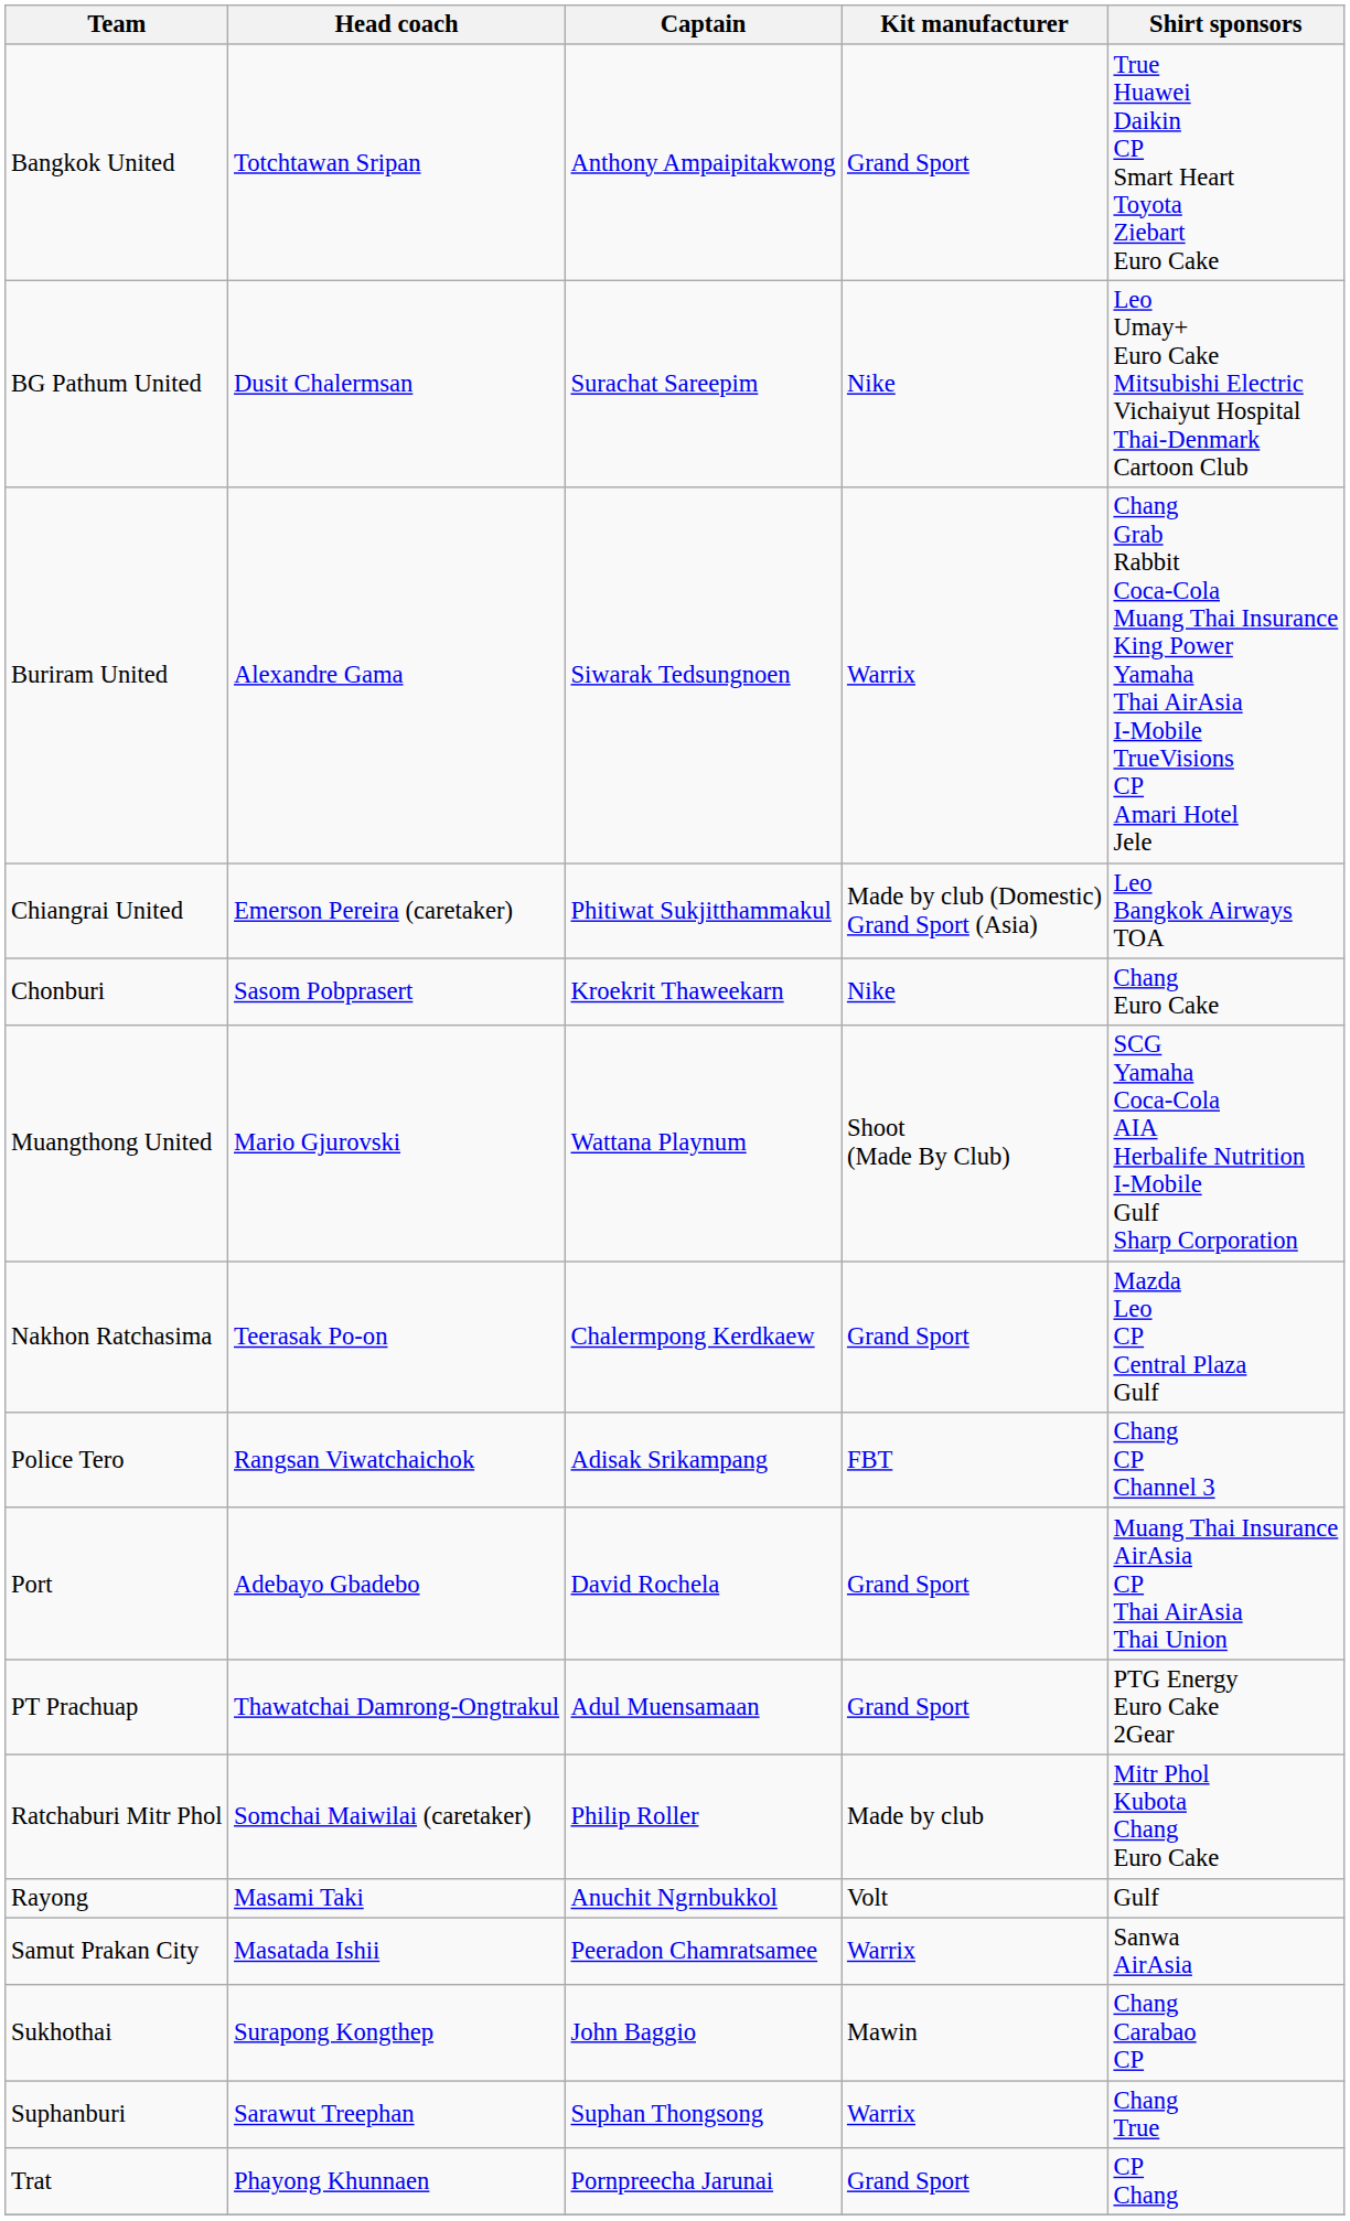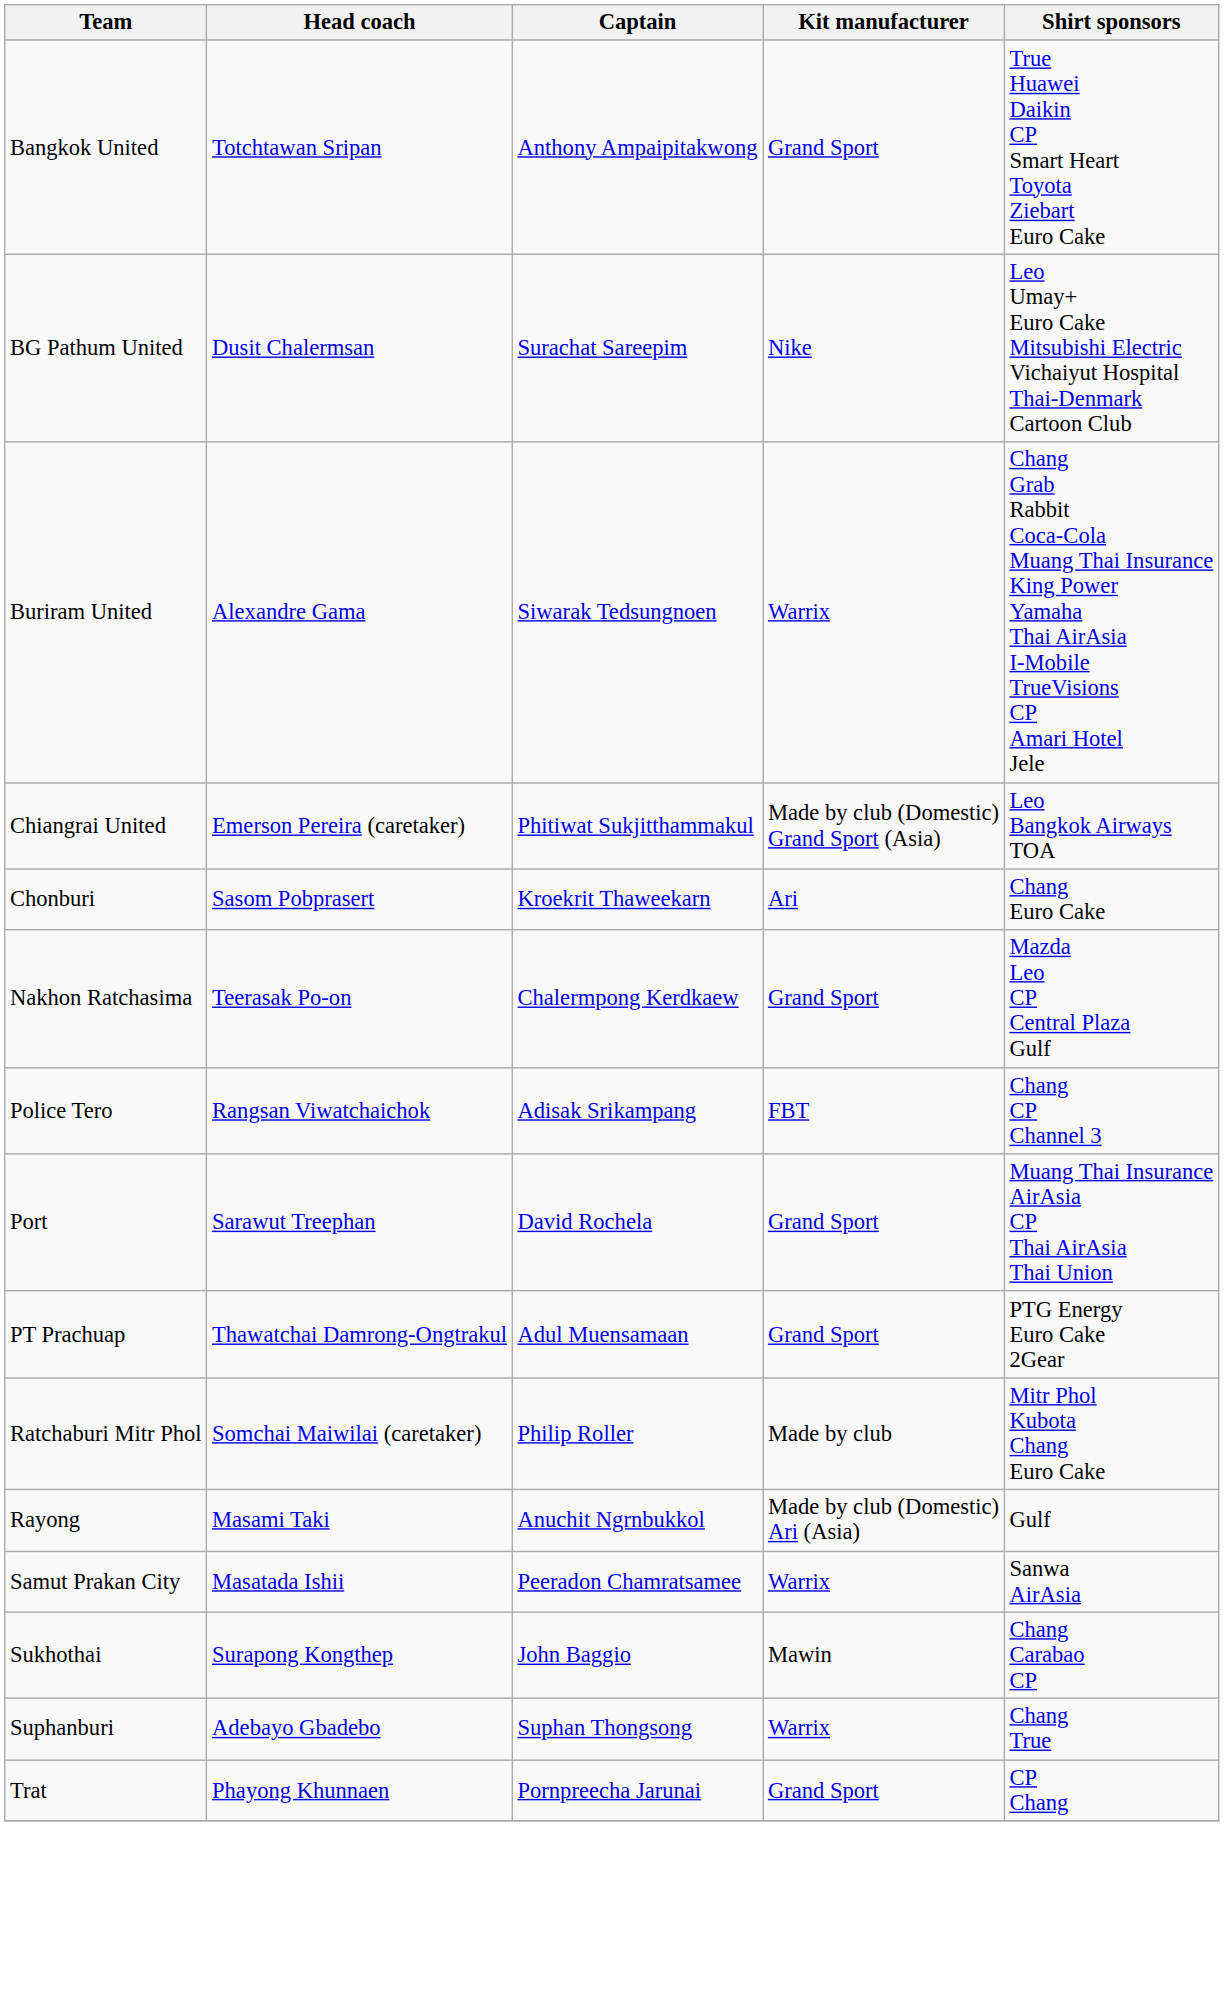 <table class="wikitable sortable" style="text-align: left;">
 <tr>
 <th>Team</th>
 <th>Head coach</th>
 <th>Captain</th>
 <th>Kit manufacturer</th>
 <th>Shirt sponsors</th>
 </tr>
 <tr>
 <td>Bangkok United</td>
 <td> <a href='#'>Totchtawan Sripan</a></td>
 <td> <a href='#'>Anthony Ampaipitakwong</a></td>
 <td><a href='#'>Grand Sport</a></td>
 <td><a href='#'>True</a><br><a href='#'>Huawei</a><br><a href='#'>Daikin</a><br><a href='#'>CP</a><br>Smart Heart<br><a href='#'>Toyota</a><br><a href='#'>Ziebart</a><br>Euro Cake</td>
 </tr>
 <tr>
 <td>BG Pathum United</td>
 <td> <a href='#'>Dusit Chalermsan</a></td>
 <td> <a href='#'>Surachat Sareepim</a></td>
 <td><a href='#'>Nike</a></td>
 <td><a href='#'>Leo</a><br>Umay+<br>Euro Cake<br><a href='#'>Mitsubishi Electric</a><br>Vichaiyut Hospital<br><a href='#'>Thai-Denmark</a><br>Cartoon Club</td>
 </tr>
 <tr>
 <td>Buriram United</td>
 <td> <a href='#'>Alexandre Gama</a></td>
 <td> <a href='#'>Siwarak Tedsungnoen</a></td>
 <td><a href='#'>Warrix</a></td>
 <td><a href='#'>Chang</a><br><a href='#'>Grab</a><br>Rabbit<br><a href='#'>Coca-Cola</a><br><a href='#'>Muang Thai Insurance</a><br><a href='#'>King Power</a><br><a href='#'>Yamaha</a><br><a href='#'>Thai AirAsia</a><br><a href='#'>I-Mobile</a><br><a href='#'>TrueVisions</a><br><a href='#'>CP</a><br><a href='#'>Amari Hotel</a><br>Jele</td>
 </tr>
 <tr>
 <td>Chiangrai United</td>
 <td> <a href='#'>Emerson Pereira</a> (caretaker)</td>
 <td> <a href='#'>Phitiwat Sukjitthammakul</a></td>
 <td>Made by club (Domestic) <br> <a href='#'>Grand Sport</a> (Asia)</td>
 <td><a href='#'>Leo</a><br><a href='#'>Bangkok Airways</a><br>TOA</td>
 </tr>
 <tr>
 <td>Chonburi</td>
 <td> <a href='#'>Sasom Pobprasert</a></td>
 <td> <a href='#'>Kroekrit Thaweekarn</a></td>
-<td><a href='#'>Nike</a></td>
+<td><a href='#'>Ari</a></td>
 <td><a href='#'>Chang</a><br>Euro Cake</td>
-</tr>
-<tr>
-<td>Muangthong United</td>
-<td> <a href='#'>Mario Gjurovski</a></td>
-<td> <a href='#'>Wattana Playnum</a></td>
-<td>Shoot<br>(Made By Club)</td>
-<td><a href='#'>SCG</a><br><a href='#'>Yamaha</a><br><a href='#'>Coca-Cola</a><br><a href='#'>AIA</a><br><a href='#'>Herbalife Nutrition</a><br><a href='#'>I-Mobile</a><br>Gulf<br><a href='#'>Sharp Corporation</a></td>
 </tr>
 <tr>
 <td>Nakhon Ratchasima</td>
 <td> <a href='#'>Teerasak Po-on</a></td>
 <td> <a href='#'>Chalermpong Kerdkaew</a></td>
 <td><a href='#'>Grand Sport</a></td>
 <td><a href='#'>Mazda</a><br><a href='#'>Leo</a><br><a href='#'>CP</a><br><a href='#'>Central Plaza</a><br>Gulf</td>
 </tr>
 <tr>
 <td>Police Tero</td>
 <td> <a href='#'>Rangsan Viwatchaichok</a></td>
 <td> <a href='#'>Adisak Srikampang</a></td>
 <td><a href='#'>FBT</a></td>
 <td><a href='#'>Chang</a> <br><a href='#'>CP</a><br><a href='#'>Channel 3</a></td>
 </tr>
 <tr>
 <td>Port</td>
-<td> <a href='#'>Adebayo Gbadebo</a></td>
+<td> <a href='#'>Sarawut Treephan</a></td>
 <td> <a href='#'>David Rochela</a></td>
 <td><a href='#'>Grand Sport</a></td>
 <td><a href='#'>Muang Thai Insurance</a><br><a href='#'>AirAsia</a><br><a href='#'>CP</a> <br><a href='#'>Thai AirAsia</a><br><a href='#'>Thai Union</a></td>
 </tr>
 <tr>
 <td>PT Prachuap</td>
 <td> <a href='#'>Thawatchai Damrong-Ongtrakul</a></td>
 <td> <a href='#'>Adul Muensamaan</a></td>
 <td><a href='#'>Grand Sport</a></td>
 <td>PTG Energy<br>Euro Cake<br>2Gear</td>
 </tr>
 <tr>
 <td>Ratchaburi Mitr Phol</td>
 <td> <a href='#'>Somchai Maiwilai</a> (caretaker)</td>
 <td> <a href='#'>Philip Roller</a></td>
 <td>Made by club</td>
 <td><a href='#'>Mitr Phol</a><br><a href='#'>Kubota</a><br><a href='#'>Chang</a><br>Euro Cake</td>
 </tr>
 <tr>
 <td>Rayong</td>
 <td> <a href='#'>Masami Taki</a></td>
 <td> <a href='#'>Anuchit Ngrnbukkol</a></td>
-<td>Volt</td>
+<td>Made by club (Domestic) <br> <a href='#'>Ari</a> (Asia)</td>
 <td>Gulf</td>
 </tr>
 <tr>
 <td>Samut Prakan City</td>
 <td> <a href='#'>Masatada Ishii</a></td>
 <td> <a href='#'>Peeradon Chamratsamee</a></td>
 <td><a href='#'>Warrix</a></td>
 <td>Sanwa<br><a href='#'>AirAsia</a></td>
 </tr>
 <tr>
 <td>Sukhothai</td>
 <td> <a href='#'>Surapong Kongthep</a></td>
 <td> <a href='#'>John Baggio</a></td>
 <td>Mawin</td>
 <td><a href='#'>Chang</a><br><a href='#'>Carabao</a><br><a href='#'>CP</a></td>
 </tr>
 <tr>
 <td>Suphanburi</td>
-<td> <a href='#'>Sarawut Treephan</a></td>
+<td> <a href='#'>Adebayo Gbadebo</a></td>
 <td> <a href='#'>Suphan Thongsong</a></td>
 <td><a href='#'>Warrix</a></td>
 <td><a href='#'>Chang</a><br><a href='#'>True</a></td>
 </tr>
 <tr>
 <td>Trat</td>
 <td> <a href='#'>Phayong Khunnaen</a></td>
 <td> <a href='#'>Pornpreecha Jarunai</a></td>
 <td><a href='#'>Grand Sport</a></td>
 <td><a href='#'>CP</a><br><a href='#'>Chang</a></td>
 </tr>
 <tr>
 </tr>
 </table>
